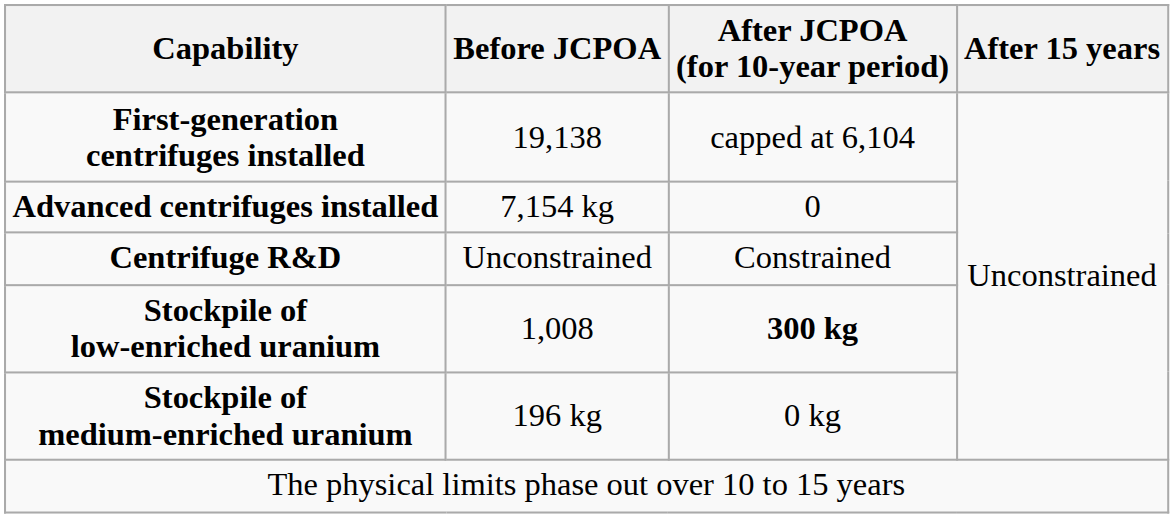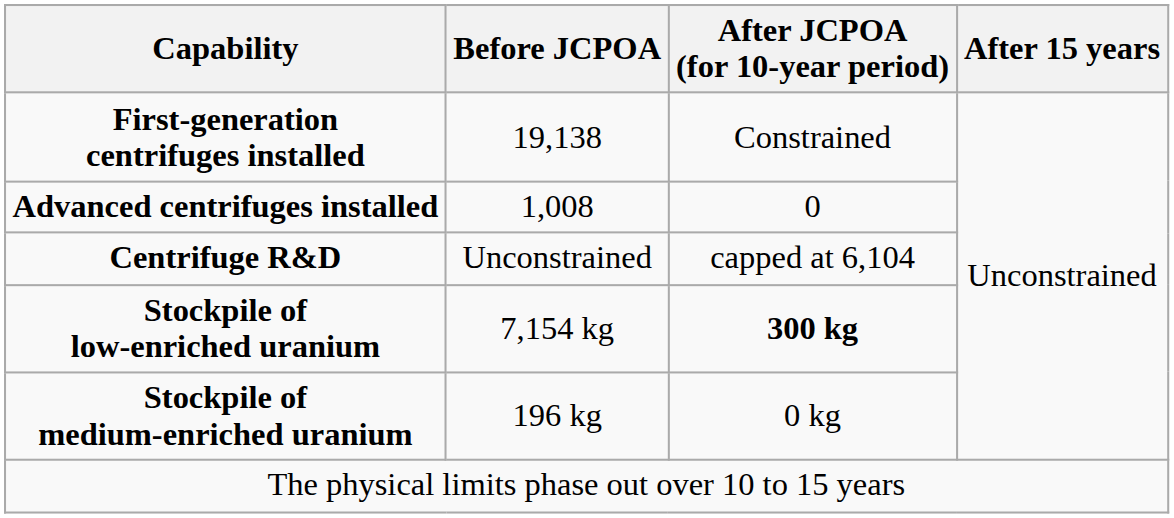 <table class="wikitable" style="text-align:center;margin:0em;">
 <tr>
 <th>Capability</th>
 <th>Before JCPOA</th>
 <th>After JCPOA<br>(for 10-year period)</th>
 <th>After 15 years</th>
 </tr>
 <tr>
 <td><strong>First-generation<br>centrifuges installed</strong></td>
 <td>19,138</td>
-<td>capped at 6,104</td>
+<td>Constrained</td>
 <td rowspan ="5">Unconstrained</td>
 </tr>
 <tr>
 <td><strong>Advanced centrifuges installed</strong></td>
-<td>7,154 kg</td>
+<td>1,008</td>
 <td>0</td>
 </tr>
 <tr>
 <td><strong>Centrifuge R&D</strong></td>
 <td>Unconstrained</td>
-<td>Constrained</td>
+<td>capped at 6,104</td>
 </tr>
 <tr>
 <td><strong>Stockpile of</strong><br><strong>low-enriched uranium</strong></td>
-<td>1,008</td>
+<td>7,154 kg</td>
 <td><strong>300 kg</strong></td>
 </tr>
 <tr>
 <td><strong>Stockpile of</strong><br><strong>medium-enriched uranium</strong></td>
 <td>196 kg</td>
 <td>0 kg</td>
 </tr>
 <tr>
 <td colspan="4">The physical limits phase out over 10 to 15 years<br></td>
 </tr>
 </table>
